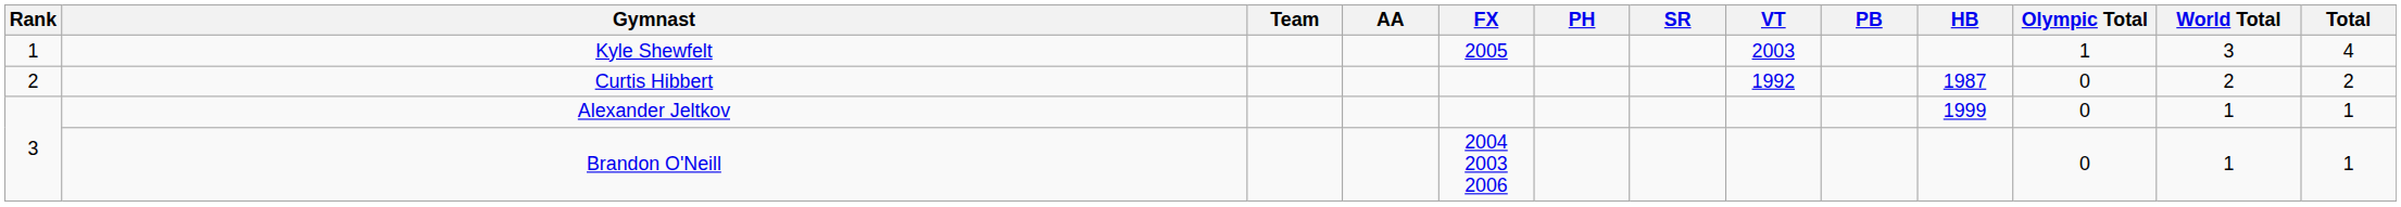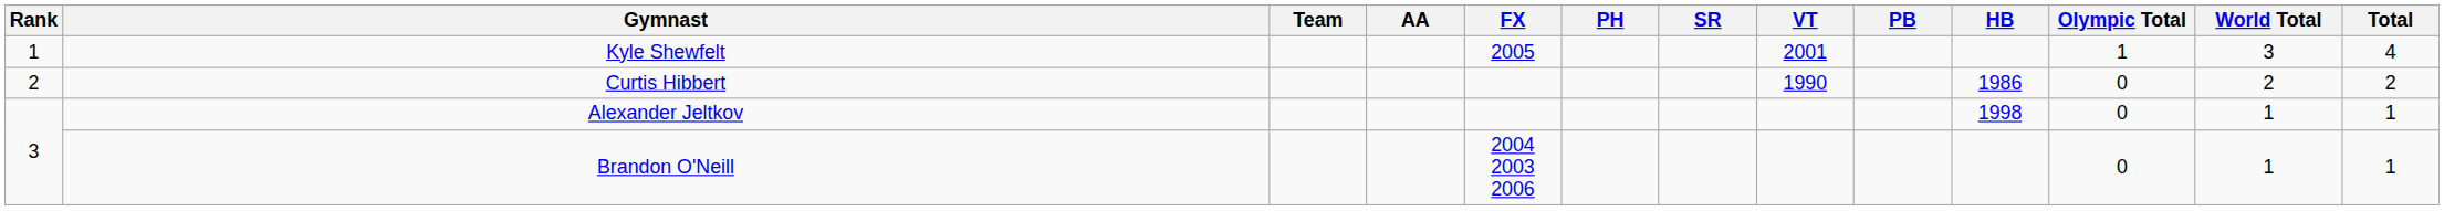 <table class="wikitable sortable" width=100% style="text-align:center;">
 <tr>
 <th style="width:1.8em;">Rank</th>
 <th class=unsortable>Gymnast</th>
 <th style="width:4.5em;">Team</th>
 <th style="width:4.5em;">AA</th>
 <th style="width:4.5em;"><a href='#'>FX</a></th>
 <th style="width:4.5em;"><a href='#'>PH</a></th>
 <th style="width:4.5em;"><a href='#'>SR</a></th>
 <th style="width:4.5em;"><a href='#'>VT</a></th>
 <th style="width:4.5em;"><a href='#'>PB</a></th>
 <th style="width:4.5em;"><a href='#'>HB</a></th>
 <th style="width:7.0em;"><a href='#'>Olympic</a> Total</th>
 <th style="width:7.0em;"><a href='#'>World</a> Total</th>
 <th style="width:4.5em;">Total</th>
 </tr>
 <tr>
 <td>1</td>
 <td><a href='#'>Kyle Shewfelt</a></td>
 <td></td>
 <td></td>
 <td> <a href='#'>2005</a></td>
 <td></td>
 <td></td>
-<td> <a href='#'>2003</a></td>
+<td> <a href='#'>2001</a></td>
 <td></td>
 <td></td>
 <td>1</td>
 <td>3</td>
 <td>4</td>
 </tr>
 <tr>
 <td>2</td>
 <td><a href='#'>Curtis Hibbert</a></td>
 <td></td>
 <td></td>
 <td></td>
 <td></td>
 <td></td>
-<td> <a href='#'>1992</a></td>
+<td> <a href='#'>1990</a></td>
 <td></td>
-<td> <a href='#'>1987</a></td>
+<td> <a href='#'>1986</a></td>
 <td>0</td>
 <td>2</td>
 <td>2</td>
 </tr>
 <tr>
 <td rowspan="2">3</td>
 <td><a href='#'>Alexander Jeltkov</a></td>
 <td></td>
 <td></td>
 <td></td>
 <td></td>
 <td></td>
 <td></td>
 <td></td>
-<td> <a href='#'>1999</a></td>
+<td> <a href='#'>1998</a></td>
 <td>0</td>
 <td>1</td>
 <td>1</td>
 </tr>
 <tr>
 <td><a href='#'>Brandon O'Neill</a></td>
 <td></td>
 <td></td>
 <td> <a href='#'>2004</a><br> <a href='#'>2003</a><br> <a href='#'>2006</a></td>
 <td></td>
 <td></td>
 <td></td>
 <td></td>
 <td></td>
 <td>0</td>
 <td>1</td>
 <td>1</td>
 </tr>
 </table>
